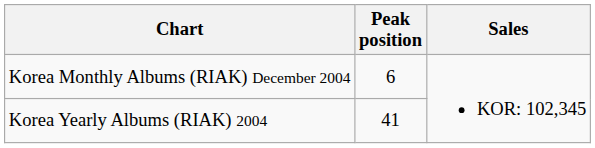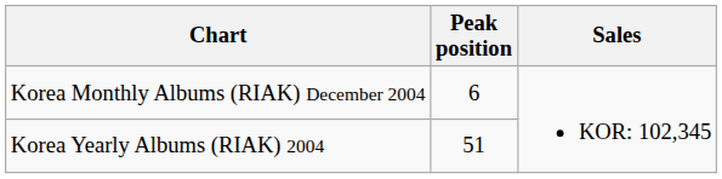 <table class="wikitable">
 <tr>
 <th>Chart</th>
 <th>Peak<br>position</th>
 <th>Sales</th>
 </tr>
 <tr>
 <td>Korea Monthly Albums (RIAK) <small>December 2004</small></td>
 <td style="text-align:center">6</td>
 <td rowspan="2"><br><ul><li>KOR: 102,345</li></ul></td>
 </tr>
 <tr>
 <td>Korea Yearly Albums (RIAK) <small>2004</small></td>
-<td style="text-align:center">41</td>
+<td style="text-align:center">51</td>
 </tr>
 </table>
